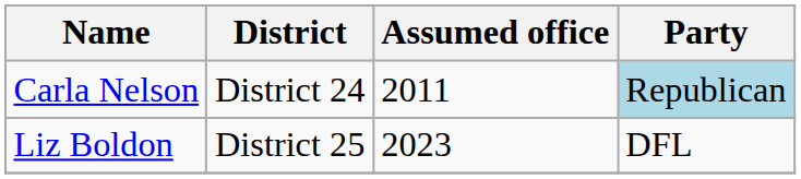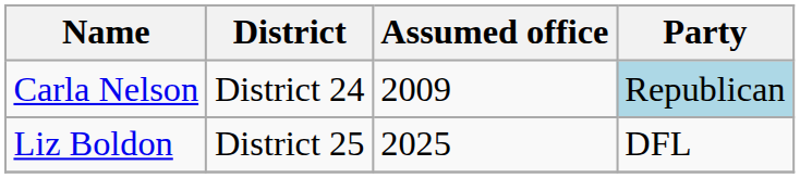 <table class="wikitable">
 <tr>
 <th>Name</th>
 <th>District</th>
 <th>Assumed office</th>
 <th>Party</th>
 </tr>
 <tr>
 <td><a href='#'>Carla Nelson</a></td>
 <td>District 24</td>
-<td>2011</td>
+<td>2009</td>
 <td style="background: lightblue;">Republican</td>
 </tr>
 <tr>
 <td><a href='#'>Liz Boldon</a></td>
 <td>District 25</td>
-<td>2023</td>
+<td>2025</td>
 <td>DFL</td>
 </tr>
 <tr>
 </tr>
 </table>
